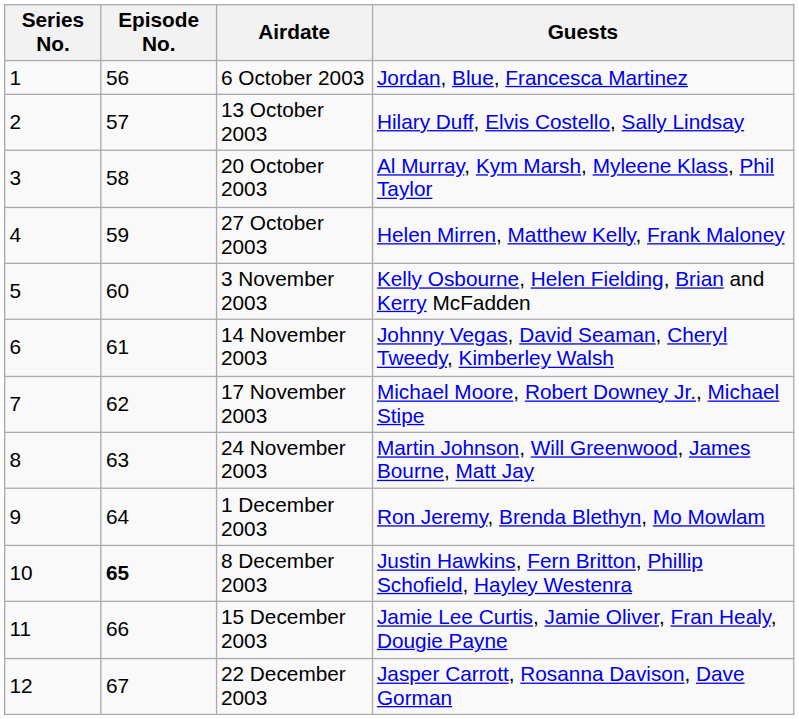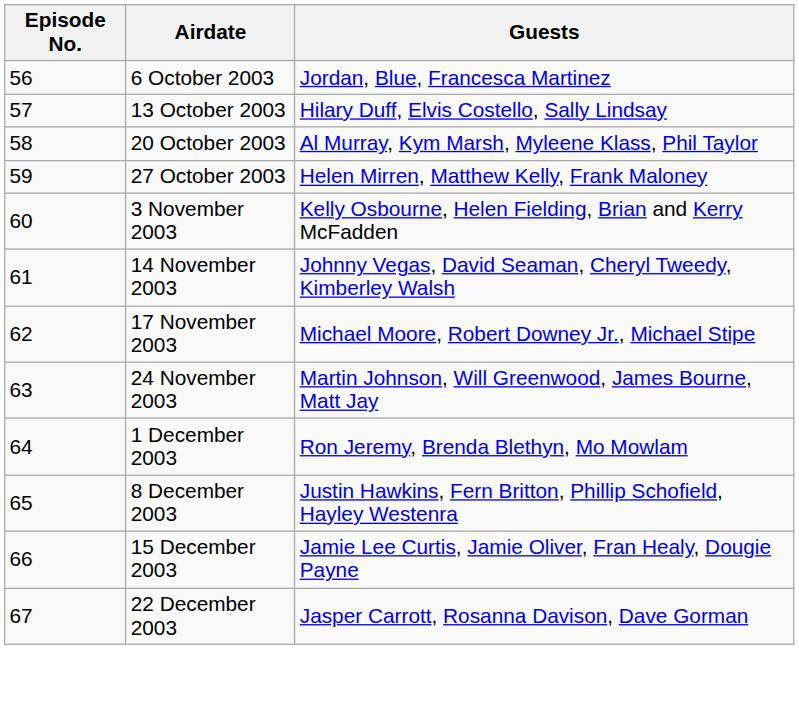 <table class="wikitable">
 <tr>
-<th>Series No.</th>
 <th>Episode No.</th>
 <th>Airdate</th>
 <th>Guests</th>
 </tr>
 <tr>
-<td>1</td>
 <td>56</td>
 <td>6 October 2003</td>
 <td><a href='#'>Jordan</a>, <a href='#'>Blue</a>, <a href='#'>Francesca Martinez</a></td>
 </tr>
 <tr>
-<td>2</td>
 <td>57</td>
 <td>13 October 2003</td>
 <td><a href='#'>Hilary Duff</a>, <a href='#'>Elvis Costello</a>, <a href='#'>Sally Lindsay</a></td>
 </tr>
 <tr>
-<td>3</td>
 <td>58</td>
 <td>20 October 2003</td>
 <td><a href='#'>Al Murray</a>, <a href='#'>Kym Marsh</a>, <a href='#'>Myleene Klass</a>, <a href='#'>Phil Taylor</a></td>
 </tr>
 <tr>
-<td>4</td>
 <td>59</td>
 <td>27 October 2003</td>
 <td><a href='#'>Helen Mirren</a>, <a href='#'>Matthew Kelly</a>, <a href='#'>Frank Maloney</a></td>
 </tr>
 <tr>
-<td>5</td>
 <td>60</td>
 <td>3 November 2003</td>
 <td><a href='#'>Kelly Osbourne</a>, <a href='#'>Helen Fielding</a>, <a href='#'>Brian</a> and <a href='#'>Kerry</a> McFadden</td>
 </tr>
 <tr>
-<td>6</td>
 <td>61</td>
 <td>14 November 2003</td>
 <td><a href='#'>Johnny Vegas</a>, <a href='#'>David Seaman</a>, <a href='#'>Cheryl Tweedy</a>, <a href='#'>Kimberley Walsh</a></td>
 </tr>
 <tr>
-<td>7</td>
 <td>62</td>
 <td>17 November 2003</td>
 <td><a href='#'>Michael Moore</a>, <a href='#'>Robert Downey Jr.</a>, <a href='#'>Michael Stipe</a></td>
 </tr>
 <tr>
-<td>8</td>
 <td>63</td>
 <td>24 November 2003</td>
 <td><a href='#'>Martin Johnson</a>, <a href='#'>Will Greenwood</a>, <a href='#'>James Bourne</a>, <a href='#'>Matt Jay</a></td>
 </tr>
 <tr>
-<td>9</td>
 <td>64</td>
 <td>1 December 2003</td>
 <td><a href='#'>Ron Jeremy</a>, <a href='#'>Brenda Blethyn</a>, <a href='#'>Mo Mowlam</a></td>
 </tr>
 <tr>
-<td>10</td>
-<td><strong>65</strong></td>
+<td>65</td>
 <td>8 December 2003</td>
 <td><a href='#'>Justin Hawkins</a>, <a href='#'>Fern Britton</a>, <a href='#'>Phillip Schofield</a>, <a href='#'>Hayley Westenra</a></td>
 </tr>
 <tr>
-<td>11</td>
 <td>66</td>
 <td>15 December 2003</td>
 <td><a href='#'>Jamie Lee Curtis</a>, <a href='#'>Jamie Oliver</a>, <a href='#'>Fran Healy</a>, <a href='#'>Dougie Payne</a></td>
 </tr>
 <tr>
-<td>12</td>
 <td>67</td>
 <td>22 December 2003</td>
 <td><a href='#'>Jasper Carrott</a>, <a href='#'>Rosanna Davison</a>, <a href='#'>Dave Gorman</a></td>
 </tr>
 </table>
